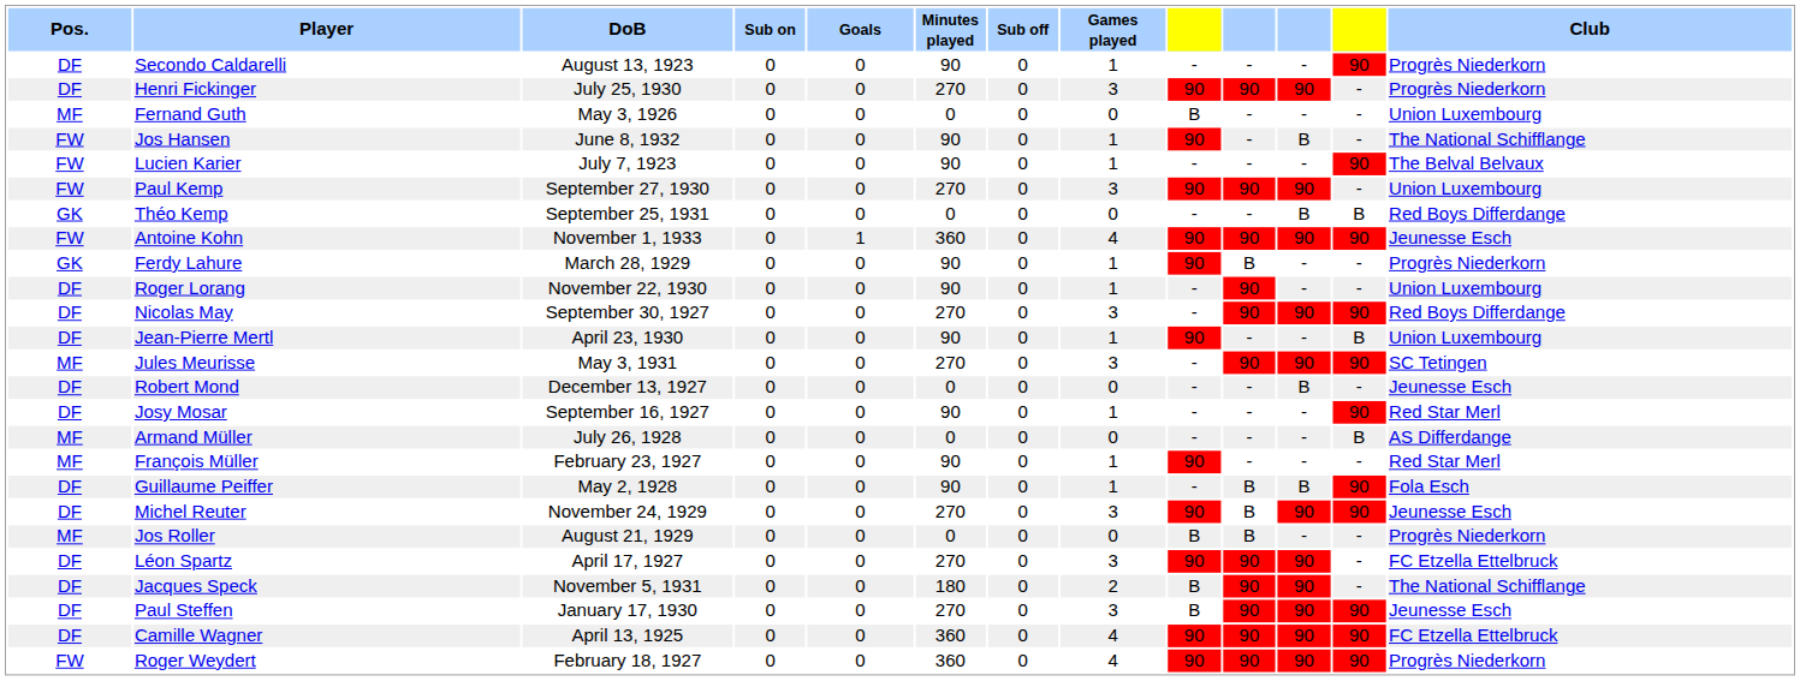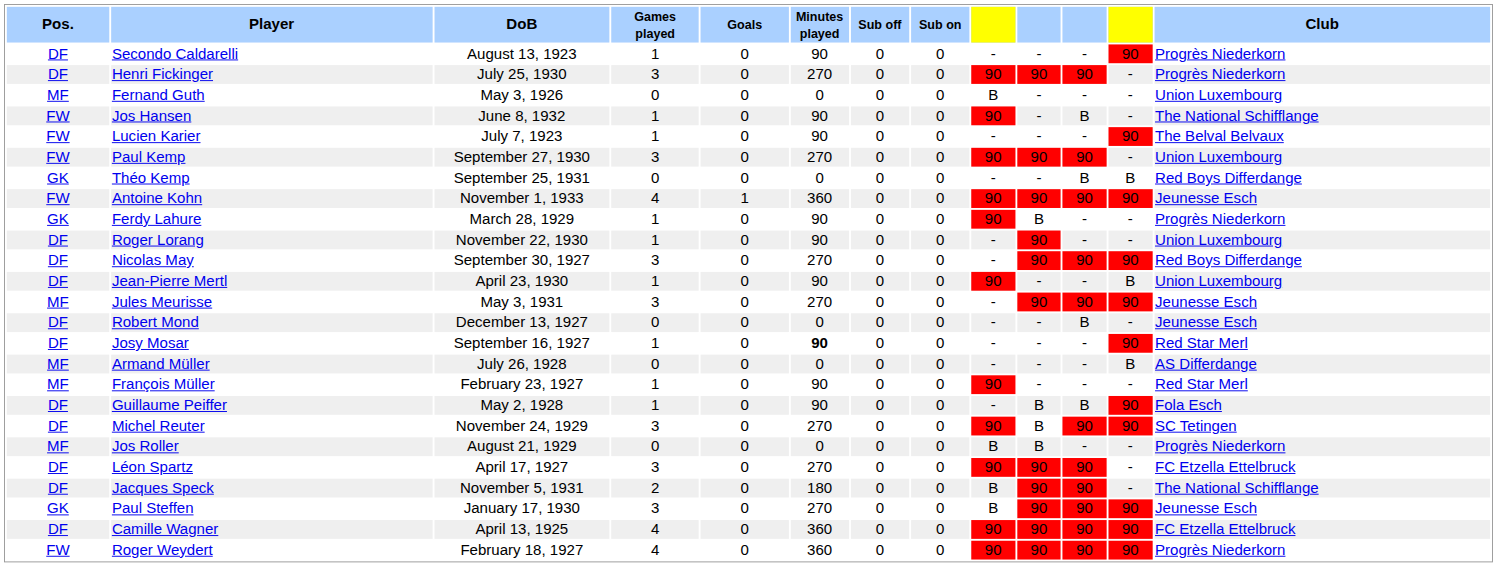 <table border="0" width="100%" style="border: 1px solid #999; background-color:#FFFFFF; text-align:center">
 <tr align="center" bgcolor="#AAD0FF">
 <th width=7%>Pos.</th>
 <th width=22%>Player</th>
 <th width=12%>DoB</th>
-<th width=4%><small>Sub on</small></th>
+<th width=6%><small>Games<br>played</small></th>
 <th width=6%><small>Goals</small></th>
 <th width=4%><small>Minutes<br>played</small></th>
 <th width=4%><small>Sub off</small></th>
-<th width=6%><small>Games<br>played</small></th>
+<th width=4%><small>Sub on</small></th>
 <th width=3% bgcolor=yellow></th>
 <th width=3%></th>
 <th width=3%></th>
 <th width=3% bgcolor=yellow></th>
 <th width=25%>Club</th>
 </tr>
 <tr>
 <td><a href='#'>DF</a></td>
 <td align="left"><a href='#'>Secondo Caldarelli</a></td>
 <td>August 13, 1923</td>
-<td>0</td>
+<td>1</td>
 <td>0</td>
 <td>90</td>
 <td>0</td>
-<td>1</td>
+<td>0</td>
 <td>-</td>
 <td>-</td>
 <td>-</td>
 <td bgcolor=red>90</td>
 <td align="left"> <a href='#'>Progrès Niederkorn</a></td>
 </tr>
 <tr bgcolor="#EFEFEF">
 <td><a href='#'>DF</a></td>
 <td align="left"><a href='#'>Henri Fickinger</a></td>
 <td>July 25, 1930</td>
-<td>0</td>
+<td>3</td>
 <td>0</td>
 <td>270</td>
 <td>0</td>
-<td>3</td>
+<td>0</td>
 <td bgcolor=red>90</td>
 <td bgcolor=red>90</td>
 <td bgcolor=red>90</td>
 <td>-</td>
 <td align="left"> <a href='#'>Progrès Niederkorn</a></td>
 </tr>
 <tr>
 <td><a href='#'>MF</a></td>
 <td align="left"><a href='#'>Fernand Guth</a></td>
 <td>May 3, 1926</td>
 <td>0</td>
 <td>0</td>
 <td>0</td>
 <td>0</td>
 <td>0</td>
 <td>B</td>
 <td>-</td>
 <td>-</td>
 <td>-</td>
 <td align="left"> <a href='#'>Union Luxembourg</a></td>
 </tr>
 <tr bgcolor="#EFEFEF">
 <td><a href='#'>FW</a></td>
 <td align="left"><a href='#'>Jos Hansen</a></td>
 <td>June 8, 1932</td>
-<td>0</td>
+<td>1</td>
 <td>0</td>
 <td>90</td>
 <td>0</td>
-<td>1</td>
+<td>0</td>
 <td bgcolor=red>90</td>
 <td>-</td>
 <td>B</td>
 <td>-</td>
 <td align="left"> <a href='#'>The National Schifflange</a></td>
 </tr>
 <tr>
 <td><a href='#'>FW</a></td>
 <td align="left"><a href='#'>Lucien Karier</a></td>
 <td>July 7, 1923</td>
-<td>0</td>
+<td>1</td>
 <td>0</td>
 <td>90</td>
 <td>0</td>
-<td>1</td>
+<td>0</td>
 <td>-</td>
 <td>-</td>
 <td>-</td>
 <td bgcolor=red>90</td>
 <td align="left"> <a href='#'>The Belval Belvaux</a></td>
 </tr>
 <tr bgcolor="#EFEFEF">
 <td><a href='#'>FW</a></td>
 <td align="left"><a href='#'>Paul Kemp</a></td>
 <td>September 27, 1930</td>
-<td>0</td>
+<td>3</td>
 <td>0</td>
 <td>270</td>
 <td>0</td>
-<td>3</td>
+<td>0</td>
 <td bgcolor=red>90</td>
 <td bgcolor=red>90</td>
 <td bgcolor=red>90</td>
 <td>-</td>
 <td align="left"> <a href='#'>Union Luxembourg</a></td>
 </tr>
 <tr>
 <td><a href='#'>GK</a></td>
 <td align="left"><a href='#'>Théo Kemp</a></td>
 <td>September 25, 1931</td>
 <td>0</td>
 <td>0</td>
 <td>0</td>
 <td>0</td>
 <td>0</td>
 <td>-</td>
 <td>-</td>
 <td>B</td>
 <td>B</td>
 <td align="left"> <a href='#'>Red Boys Differdange</a></td>
 </tr>
 <tr bgcolor="#EFEFEF">
 <td><a href='#'>FW</a></td>
 <td align="left"><a href='#'>Antoine Kohn</a></td>
 <td>November 1, 1933</td>
-<td>0</td>
+<td>4</td>
 <td>1</td>
 <td>360</td>
 <td>0</td>
-<td>4</td>
+<td>0</td>
 <td bgcolor=red>90</td>
 <td bgcolor=red>90</td>
 <td bgcolor=red>90</td>
 <td bgcolor=red>90</td>
 <td align="left"> <a href='#'>Jeunesse Esch</a></td>
 </tr>
 <tr>
 <td><a href='#'>GK</a></td>
 <td align="left"><a href='#'>Ferdy Lahure</a></td>
 <td>March 28, 1929</td>
-<td>0</td>
+<td>1</td>
 <td>0</td>
 <td>90</td>
 <td>0</td>
-<td>1</td>
+<td>0</td>
 <td bgcolor=red>90</td>
 <td>B</td>
 <td>-</td>
 <td>-</td>
 <td align="left"> <a href='#'>Progrès Niederkorn</a></td>
 </tr>
 <tr bgcolor="#EFEFEF">
 <td><a href='#'>DF</a></td>
 <td align="left"><a href='#'>Roger Lorang</a></td>
 <td>November 22, 1930</td>
-<td>0</td>
+<td>1</td>
 <td>0</td>
 <td>90</td>
 <td>0</td>
-<td>1</td>
+<td>0</td>
 <td>-</td>
 <td bgcolor=red>90</td>
 <td>-</td>
 <td>-</td>
 <td align="left"> <a href='#'>Union Luxembourg</a></td>
 </tr>
 <tr>
 <td><a href='#'>DF</a></td>
 <td align="left"><a href='#'>Nicolas May</a></td>
 <td>September 30, 1927</td>
-<td>0</td>
+<td>3</td>
 <td>0</td>
 <td>270</td>
 <td>0</td>
-<td>3</td>
+<td>0</td>
 <td>-</td>
 <td bgcolor=red>90</td>
 <td bgcolor=red>90</td>
 <td bgcolor=red>90</td>
 <td align="left"> <a href='#'>Red Boys Differdange</a></td>
 </tr>
 <tr bgcolor="#EFEFEF">
 <td><a href='#'>DF</a></td>
 <td align="left"><a href='#'>Jean-Pierre Mertl</a></td>
 <td>April 23, 1930</td>
-<td>0</td>
+<td>1</td>
 <td>0</td>
 <td>90</td>
 <td>0</td>
-<td>1</td>
+<td>0</td>
 <td bgcolor=red>90</td>
 <td>-</td>
 <td>-</td>
 <td>B</td>
 <td align="left"> <a href='#'>Union Luxembourg</a></td>
 </tr>
 <tr>
 <td><a href='#'>MF</a></td>
 <td align="left"><a href='#'>Jules Meurisse</a></td>
 <td>May 3, 1931</td>
-<td>0</td>
+<td>3</td>
 <td>0</td>
 <td>270</td>
 <td>0</td>
-<td>3</td>
+<td>0</td>
 <td>-</td>
 <td bgcolor=red>90</td>
 <td bgcolor=red>90</td>
 <td bgcolor=red>90</td>
-<td align="left"> <a href='#'>SC Tetingen</a></td>
+<td align="left"> <a href='#'>Jeunesse Esch</a></td>
 </tr>
 <tr bgcolor="#EFEFEF">
 <td><a href='#'>DF</a></td>
 <td align="left"><a href='#'>Robert Mond</a></td>
 <td>December 13, 1927</td>
 <td>0</td>
 <td>0</td>
 <td>0</td>
 <td>0</td>
 <td>0</td>
 <td>-</td>
 <td>-</td>
 <td>B</td>
 <td>-</td>
 <td align="left"> <a href='#'>Jeunesse Esch</a></td>
 </tr>
 <tr>
 <td><a href='#'>DF</a></td>
 <td align="left"><a href='#'>Josy Mosar</a></td>
 <td>September 16, 1927</td>
+<td>1</td>
+<td>0</td>
+<td><strong>90</strong></td>
 <td>0</td>
 <td>0</td>
-<td>90</td>
-<td>0</td>
-<td>1</td>
 <td>-</td>
 <td>-</td>
 <td>-</td>
 <td bgcolor=red>90</td>
 <td align="left"> <a href='#'>Red Star Merl</a></td>
 </tr>
 <tr bgcolor="#EFEFEF">
 <td><a href='#'>MF</a></td>
 <td align="left"><a href='#'>Armand Müller</a></td>
 <td>July 26, 1928</td>
 <td>0</td>
 <td>0</td>
 <td>0</td>
 <td>0</td>
 <td>0</td>
 <td>-</td>
 <td>-</td>
 <td>-</td>
 <td>B</td>
 <td align="left"> <a href='#'>AS Differdange</a></td>
 </tr>
 <tr>
 <td><a href='#'>MF</a></td>
 <td align="left"><a href='#'>François Müller</a></td>
 <td>February 23, 1927</td>
-<td>0</td>
+<td>1</td>
 <td>0</td>
 <td>90</td>
 <td>0</td>
-<td>1</td>
+<td>0</td>
 <td bgcolor=red>90</td>
 <td>-</td>
 <td>-</td>
 <td>-</td>
 <td align="left"> <a href='#'>Red Star Merl</a></td>
 </tr>
 <tr bgcolor="#EFEFEF">
 <td><a href='#'>DF</a></td>
 <td align="left"><a href='#'>Guillaume Peiffer</a></td>
 <td>May 2, 1928</td>
-<td>0</td>
+<td>1</td>
 <td>0</td>
 <td>90</td>
 <td>0</td>
-<td>1</td>
+<td>0</td>
 <td>-</td>
 <td>B</td>
 <td>B</td>
 <td bgcolor=red>90</td>
 <td align="left"> <a href='#'>Fola Esch</a></td>
 </tr>
 <tr>
 <td><a href='#'>DF</a></td>
 <td align="left"><a href='#'>Michel Reuter</a></td>
 <td>November 24, 1929</td>
-<td>0</td>
+<td>3</td>
 <td>0</td>
 <td>270</td>
 <td>0</td>
-<td>3</td>
+<td>0</td>
 <td bgcolor=red>90</td>
 <td>B</td>
 <td bgcolor=red>90</td>
 <td bgcolor=red>90</td>
-<td align="left"> <a href='#'>Jeunesse Esch</a></td>
+<td align="left"> <a href='#'>SC Tetingen</a></td>
 </tr>
 <tr bgcolor="#EFEFEF">
 <td><a href='#'>MF</a></td>
 <td align="left"><a href='#'>Jos Roller</a></td>
 <td>August 21, 1929</td>
 <td>0</td>
 <td>0</td>
 <td>0</td>
 <td>0</td>
 <td>0</td>
 <td>B</td>
 <td>B</td>
 <td>-</td>
 <td>-</td>
 <td align="left"> <a href='#'>Progrès Niederkorn</a></td>
 </tr>
 <tr>
 <td><a href='#'>DF</a></td>
 <td align="left"><a href='#'>Léon Spartz</a></td>
 <td>April 17, 1927</td>
-<td>0</td>
+<td>3</td>
 <td>0</td>
 <td>270</td>
 <td>0</td>
-<td>3</td>
+<td>0</td>
 <td bgcolor=red>90</td>
 <td bgcolor=red>90</td>
 <td bgcolor=red>90</td>
 <td>-</td>
 <td align="left"> <a href='#'>FC Etzella Ettelbruck</a></td>
 </tr>
 <tr bgcolor="#EFEFEF">
 <td><a href='#'>DF</a></td>
 <td align="left"><a href='#'>Jacques Speck</a></td>
 <td>November 5, 1931</td>
-<td>0</td>
+<td>2</td>
 <td>0</td>
 <td>180</td>
 <td>0</td>
-<td>2</td>
+<td>0</td>
 <td>B</td>
 <td bgcolor=red>90</td>
 <td bgcolor=red>90</td>
 <td>-</td>
 <td align="left"> <a href='#'>The National Schifflange</a></td>
 </tr>
 <tr>
-<td><a href='#'>DF</a></td>
+<td><a href='#'>GK</a></td>
 <td align="left"><a href='#'>Paul Steffen</a></td>
 <td>January 17, 1930</td>
-<td>0</td>
+<td>3</td>
 <td>0</td>
 <td>270</td>
 <td>0</td>
-<td>3</td>
+<td>0</td>
 <td>B</td>
 <td bgcolor=red>90</td>
 <td bgcolor=red>90</td>
 <td bgcolor=red>90</td>
 <td align="left"> <a href='#'>Jeunesse Esch</a></td>
 </tr>
 <tr bgcolor="#EFEFEF">
 <td><a href='#'>DF</a></td>
 <td align="left"><a href='#'>Camille Wagner</a></td>
 <td>April 13, 1925</td>
-<td>0</td>
+<td>4</td>
 <td>0</td>
 <td>360</td>
 <td>0</td>
-<td>4</td>
+<td>0</td>
 <td bgcolor=red>90</td>
 <td bgcolor=red>90</td>
 <td bgcolor=red>90</td>
 <td bgcolor=red>90</td>
 <td align="left"> <a href='#'>FC Etzella Ettelbruck</a></td>
 </tr>
 <tr>
 <td><a href='#'>FW</a></td>
 <td align="left"><a href='#'>Roger Weydert</a></td>
 <td>February 18, 1927</td>
-<td>0</td>
+<td>4</td>
 <td>0</td>
 <td>360</td>
 <td>0</td>
-<td>4</td>
+<td>0</td>
 <td bgcolor=red>90</td>
 <td bgcolor=red>90</td>
 <td bgcolor=red>90</td>
 <td bgcolor=red>90</td>
 <td align="left"> <a href='#'>Progrès Niederkorn</a></td>
 </tr>
 </table>
